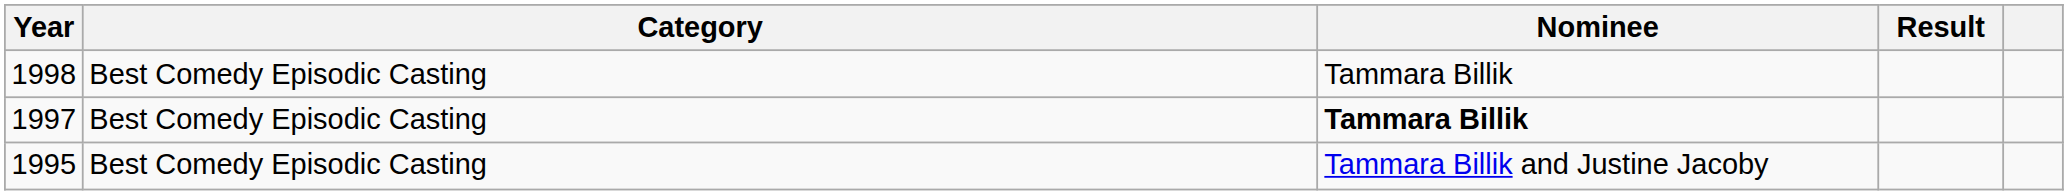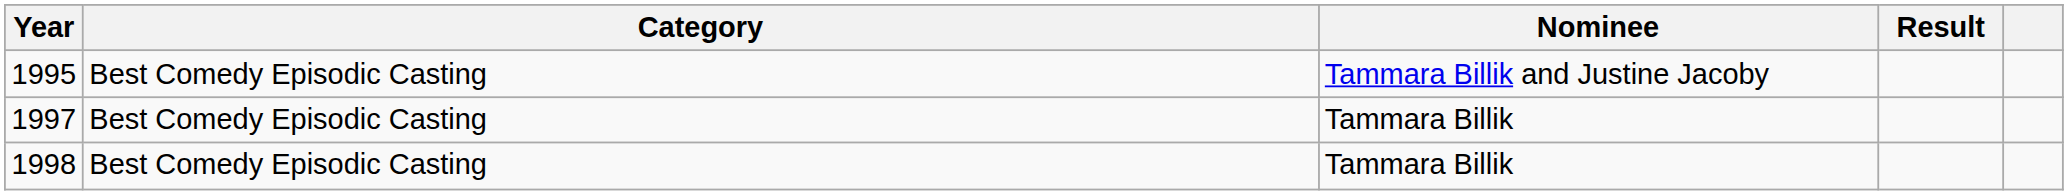 <table class="wikitable" width=90%>
 <tr>
 <th scope="col">Year</th>
 <th width="800" scope="col">Category</th>
 <th width="350" scope="col">Nominee</th>
 <th width="65" scope="col">Result</th>
 <th width="30" scope="col"></th>
 </tr>
 <tr>
+<td>1995</td>
+<td scope="row">Best Comedy Episodic Casting</td>
+<td><a href='#'>Tammara Billik</a> and Justine Jacoby</td>
+<td></td>
+<td style="text-align:center;"></td>
+</tr>
+<tr>
+<td>1997</td>
+<td scope="row">Best Comedy Episodic Casting</td>
+<td>Tammara Billik</td>
+<td></td>
+<td style="text-align:center;"></td>
+</tr>
+<tr>
 <td>1998</td>
 <td scope="row">Best Comedy Episodic Casting</td>
 <td>Tammara Billik</td>
 <td></td>
 <td style="text-align:center;"></td>
 </tr>
-<tr>
-<td>1997</td>
-<td scope="row">Best Comedy Episodic Casting</td>
-<td><strong>Tammara Billik</strong></td>
-<td></td>
-<td style="text-align:center;"></td>
-</tr>
-<tr>
-<td>1995</td>
-<td scope="row">Best Comedy Episodic Casting</td>
-<td><a href='#'>Tammara Billik</a> and Justine Jacoby</td>
-<td></td>
-<td style="text-align:center;"></td>
-</tr>
 </table>
